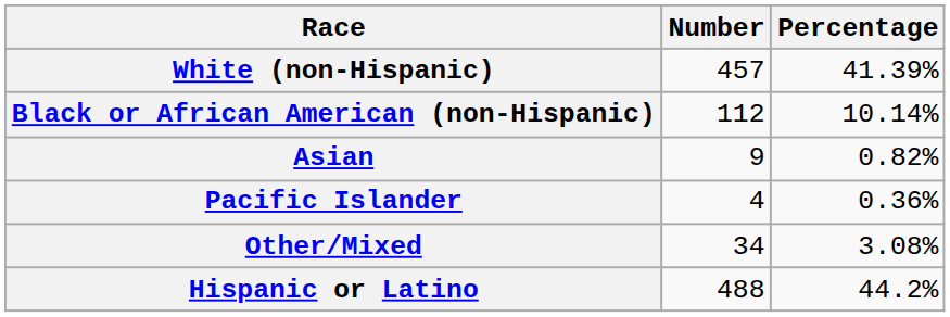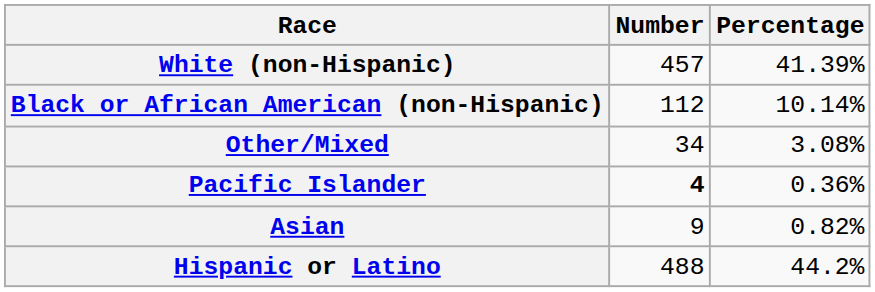 <table class="wikitable" style="text-align:right">
 <tr>
 <th scope="col">Race</th>
 <th scope="col">Number</th>
 <th scope="col">Percentage</th>
 </tr>
 <tr>
 <th scope="row"><a href='#'>White</a> (non-Hispanic)</th>
 <td>457</td>
 <td>41.39%</td>
 </tr>
 <tr>
 <th scope="row"><a href='#'>Black or African American</a> (non-Hispanic)</th>
 <td>112</td>
 <td>10.14%</td>
 </tr>
 <tr>
+<th scope="row"><a href='#'>Other/Mixed</a></th>
+<td>34</td>
+<td>3.08%</td>
+</tr>
+<tr>
+<th scope="row"><a href='#'>Pacific Islander</a></th>
+<td><strong>4</strong></td>
+<td>0.36%</td>
+</tr>
+<tr>
 <th scope="row"><a href='#'>Asian</a></th>
 <td>9</td>
 <td>0.82%</td>
-</tr>
-<tr>
-<th scope="row"><a href='#'>Pacific Islander</a></th>
-<td>4</td>
-<td>0.36%</td>
-</tr>
-<tr>
-<th scope="row"><a href='#'>Other/Mixed</a></th>
-<td>34</td>
-<td>3.08%</td>
 </tr>
 <tr>
 <th scope="row"><a href='#'>Hispanic</a> or <a href='#'>Latino</a></th>
 <td>488</td>
 <td>44.2%</td>
 </tr>
 </table>
